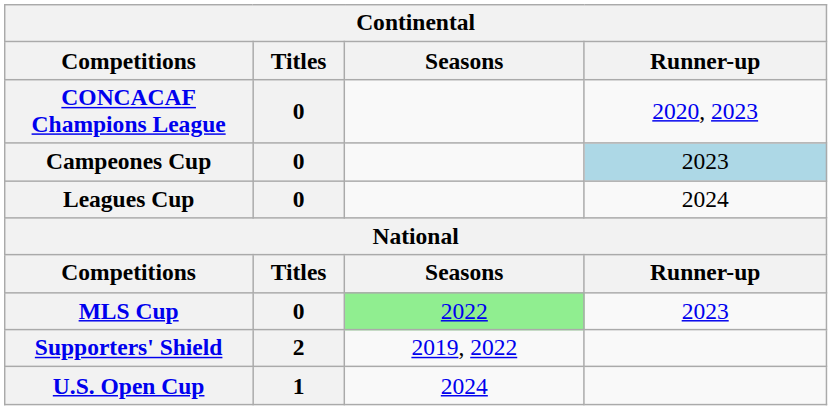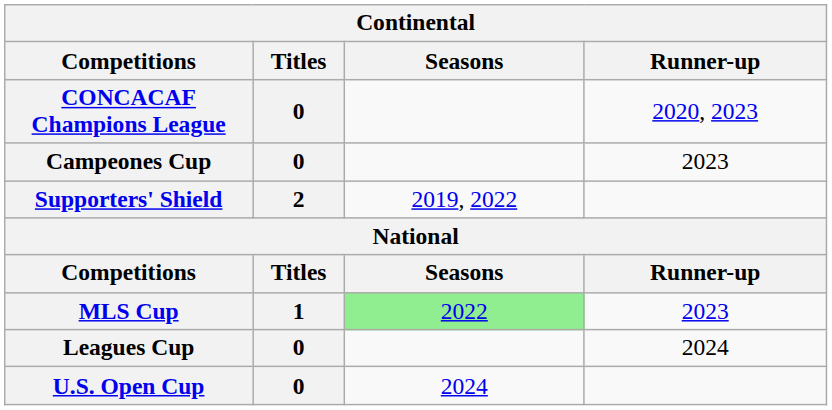 <table class="wikitable" style="max-width:35em;">
 <tr>
 <th colspan="4">Continental</th>
 </tr>
 <tr>
 <th style="width:260px">Competitions</th>
 <th style="width:80px">Titles</th>
 <th style="width:300px">Seasons</th>
 <th style="width:300px">Runner-up</th>
 </tr>
 <tr>
 <th style="text-align:center"><a href='#'>CONCACAF Champions League</a></th>
 <th>0</th>
 <td style="text-align:center"></td>
 <td style="text-align:center"><a href='#'>2020</a>, <a href='#'>2023</a></td>
 </tr>
 <tr>
 <th>Campeones Cup</th>
 <th>0</th>
 <td></td>
-<td style="background: lightblue; text-align:center">2023</td>
+<td style="text-align:center">2023</td>
 </tr>
 <tr>
-<th>Leagues Cup</th>
-<th>0</th>
-<td></td>
-<td style="text-align:center">2024</td>
+<th style="text-align:center"><a href='#'>Supporters' Shield</a></th>
+<th>2</th>
+<td style="text-align:center"><a href='#'>2019</a>, <a href='#'>2022</a></td>
+<td style="text-align:center"></td>
 </tr>
 <tr>
 <th colspan="4">National</th>
 </tr>
 <tr>
 <th style="width:260px">Competitions</th>
 <th style="width:80px">Titles</th>
 <th style="width:300px">Seasons</th>
 <th style="width:300px">Runner-up</th>
 </tr>
 <tr>
 <th><a href='#'>MLS Cup</a></th>
-<th>0</th>
+<th>1</th>
 <td style="background: lightgreen; text-align:center"><a href='#'>2022</a></td>
 <td style="text-align:center"><a href='#'>2023</a></td>
 </tr>
 <tr>
-<th style="text-align:center"><a href='#'>Supporters' Shield</a></th>
-<th>2</th>
-<td style="text-align:center"><a href='#'>2019</a>, <a href='#'>2022</a></td>
-<td style="text-align:center"></td>
+<th>Leagues Cup</th>
+<th>0</th>
+<td></td>
+<td style="text-align:center">2024</td>
 </tr>
 <tr>
 <th><a href='#'>U.S. Open Cup</a></th>
-<th>1</th>
+<th>0</th>
 <td style="text-align:center"><a href='#'>2024</a></td>
 </tr>
 </table>
